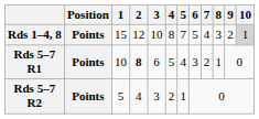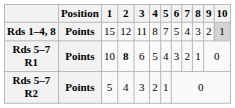 <table class="wikitable" style="font-size: 85%; text-align:center">
 <tr valign="top">
 <th></th>
 <th>Position</th>
 <th>1</th>
 <th>2</th>
 <th>3</th>
 <th>4</th>
 <th>5</th>
 <th>6</th>
 <th>7</th>
 <th>8</th>
 <th>9</th>
 <th>10</th>
 </tr>
 <tr>
 <th>Rds 1–4, 8</th>
 <th>Points</th>
 <td>15</td>
 <td>12</td>
-<td>10</td>
+<td>11</td>
 <td>8</td>
 <td>7</td>
 <td>5</td>
 <td>4</td>
 <td>3</td>
 <td>2</td>
 <td style="background: lightgrey;">1</td>
 </tr>
 <tr>
 <th>Rds 5–7<br>R1</th>
 <th>Points</th>
 <td>10</td>
 <td><strong>8</strong></td>
 <td>6</td>
 <td>5</td>
 <td>4</td>
 <td>3</td>
 <td>2</td>
 <td>1</td>
 <td colspan=2 align=center>0</td>
 </tr>
 <tr>
 <th>Rds 5–7<br>R2</th>
 <th>Points</th>
 <td>5</td>
 <td>4</td>
 <td>3</td>
 <td>2</td>
 <td>1</td>
 <td colspan=5 align=center>0</td>
 </tr>
 </table>
